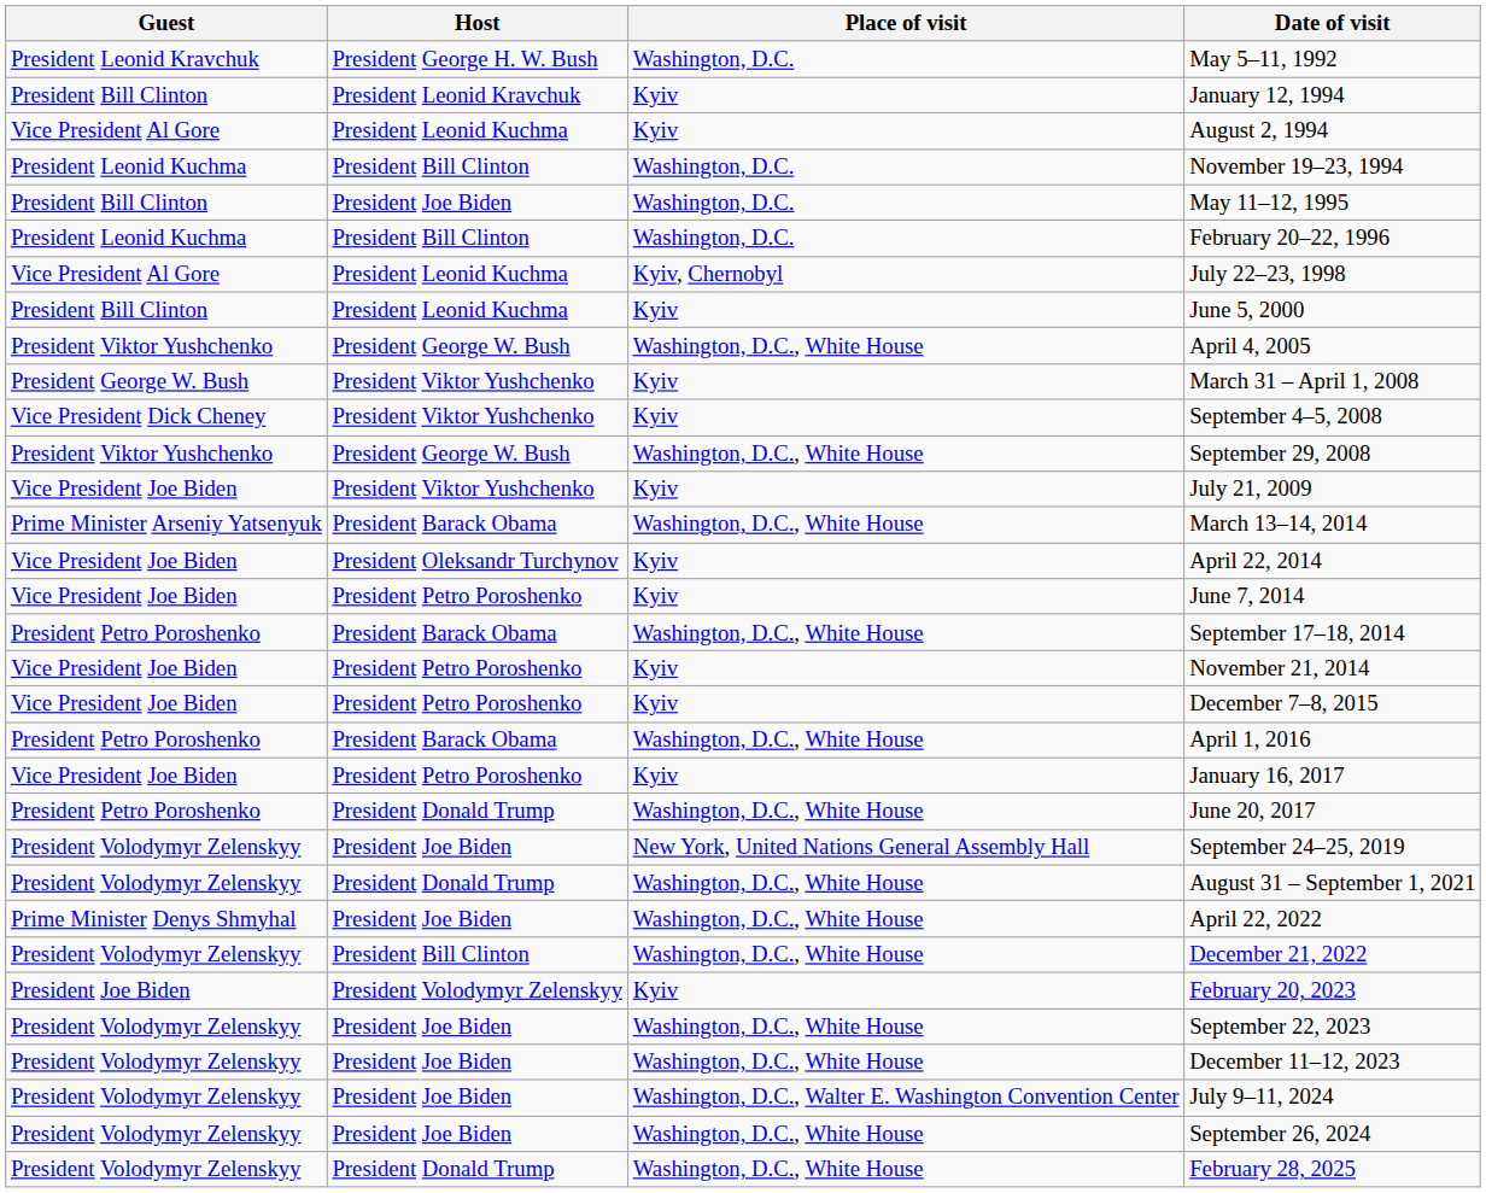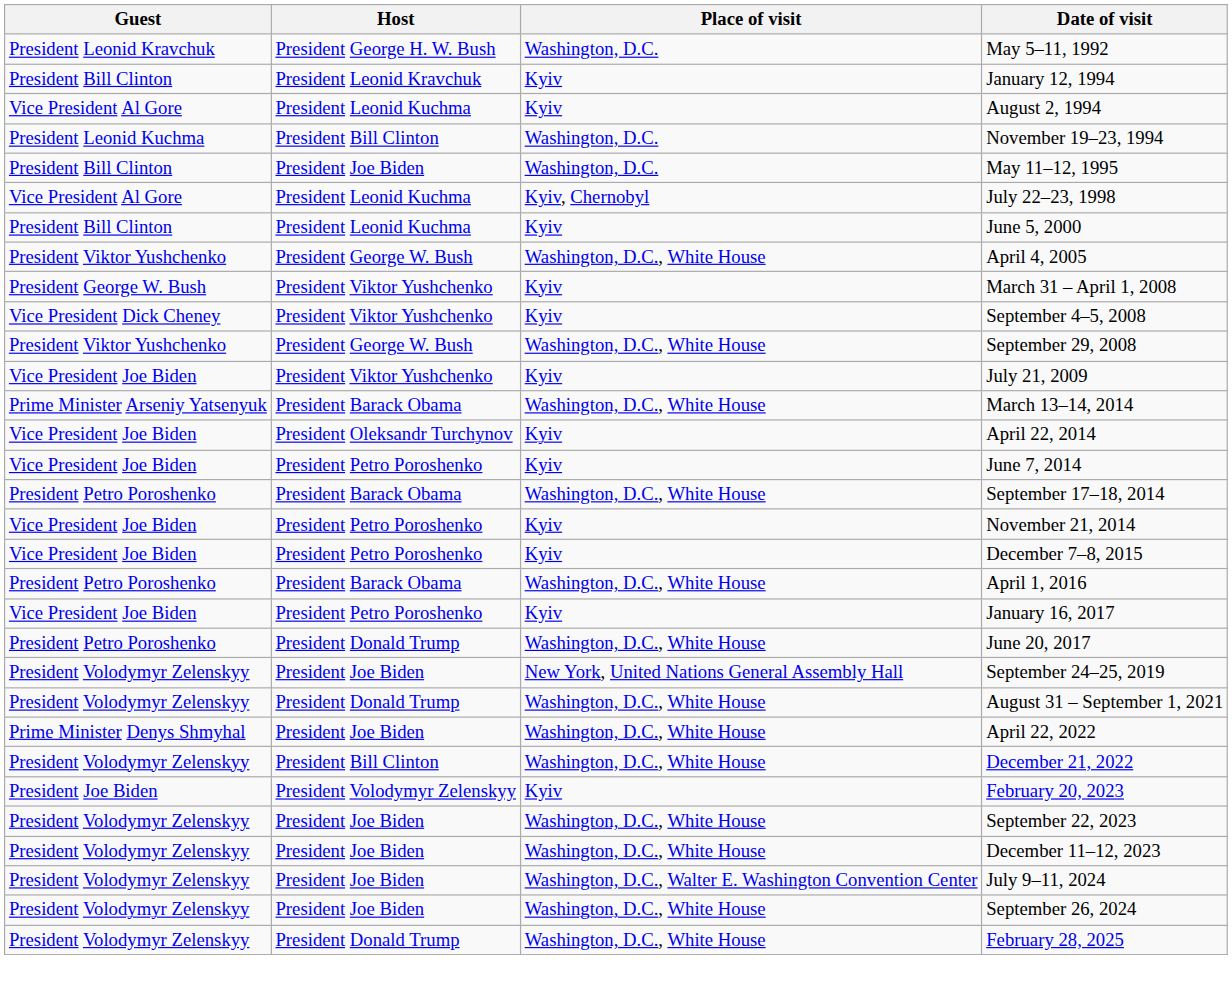 <table class="wikitable">
 <tr>
 <th>Guest</th>
 <th>Host</th>
 <th>Place of visit</th>
 <th>Date of visit</th>
 </tr>
 <tr>
 <td> <a href='#'>President</a> <a href='#'>Leonid Kravchuk</a></td>
 <td> <a href='#'>President</a> <a href='#'>George H. W. Bush</a></td>
 <td><a href='#'>Washington, D.C.</a></td>
 <td>May 5–11, 1992</td>
 </tr>
 <tr>
 <td> <a href='#'>President</a> <a href='#'>Bill Clinton</a></td>
 <td> <a href='#'>President</a> <a href='#'>Leonid Kravchuk</a></td>
 <td><a href='#'>Kyiv</a></td>
 <td>January 12, 1994</td>
 </tr>
 <tr>
 <td> <a href='#'>Vice President</a> <a href='#'>Al Gore</a></td>
 <td> <a href='#'>President</a> <a href='#'>Leonid Kuchma</a></td>
 <td><a href='#'>Kyiv</a></td>
 <td>August 2, 1994</td>
 </tr>
 <tr>
 <td> <a href='#'>President</a> <a href='#'>Leonid Kuchma</a></td>
 <td> <a href='#'>President</a> <a href='#'>Bill Clinton</a></td>
 <td><a href='#'>Washington, D.C.</a></td>
 <td>November 19–23, 1994</td>
 </tr>
 <tr>
 <td> <a href='#'>President</a> <a href='#'>Bill Clinton</a></td>
 <td> <a href='#'>President</a> <a href='#'>Joe Biden</a></td>
 <td><a href='#'>Washington, D.C.</a></td>
 <td>May 11–12, 1995</td>
-</tr>
-<tr>
-<td> <a href='#'>President</a> <a href='#'>Leonid Kuchma</a></td>
-<td> <a href='#'>President</a> <a href='#'>Bill Clinton</a></td>
-<td><a href='#'>Washington, D.C.</a></td>
-<td>February 20–22, 1996</td>
 </tr>
 <tr>
 <td> <a href='#'>Vice President</a> <a href='#'>Al Gore</a></td>
 <td> <a href='#'>President</a> <a href='#'>Leonid Kuchma</a></td>
 <td><a href='#'>Kyiv</a>, <a href='#'>Chernobyl</a></td>
 <td>July 22–23, 1998</td>
 </tr>
 <tr>
 <td> <a href='#'>President</a> <a href='#'>Bill Clinton</a></td>
 <td> <a href='#'>President</a> <a href='#'>Leonid Kuchma</a></td>
 <td><a href='#'>Kyiv</a></td>
 <td>June 5, 2000</td>
 </tr>
 <tr>
 <td> <a href='#'>President</a> <a href='#'>Viktor Yushchenko</a></td>
 <td> <a href='#'>President</a> <a href='#'>George W. Bush</a></td>
 <td><a href='#'>Washington, D.C.</a>, <a href='#'>White House</a></td>
 <td>April 4, 2005</td>
 </tr>
 <tr>
 <td> <a href='#'>President</a> <a href='#'>George W. Bush</a></td>
 <td> <a href='#'>President</a> <a href='#'>Viktor Yushchenko</a></td>
 <td><a href='#'>Kyiv</a></td>
 <td>March 31 – April 1, 2008</td>
 </tr>
 <tr>
 <td> <a href='#'>Vice President</a> <a href='#'>Dick Cheney</a></td>
 <td> <a href='#'>President</a> <a href='#'>Viktor Yushchenko</a></td>
 <td><a href='#'>Kyiv</a></td>
 <td>September 4–5, 2008</td>
 </tr>
 <tr>
 <td> <a href='#'>President</a> <a href='#'>Viktor Yushchenko</a></td>
 <td> <a href='#'>President</a> <a href='#'>George W. Bush</a></td>
 <td><a href='#'>Washington, D.C.</a>, <a href='#'>White House</a></td>
 <td>September 29, 2008</td>
 </tr>
 <tr>
 <td> <a href='#'>Vice President</a> <a href='#'>Joe Biden</a></td>
 <td> <a href='#'>President</a> <a href='#'>Viktor Yushchenko</a></td>
 <td><a href='#'>Kyiv</a></td>
 <td>July 21, 2009</td>
 </tr>
 <tr>
 <td> <a href='#'>Prime Minister</a> <a href='#'>Arseniy Yatsenyuk</a></td>
 <td> <a href='#'>President</a> <a href='#'>Barack Obama</a></td>
 <td><a href='#'>Washington, D.C.</a>, <a href='#'>White House</a></td>
 <td>March 13–14, 2014</td>
 </tr>
 <tr>
 <td> <a href='#'>Vice President</a> <a href='#'>Joe Biden</a></td>
 <td> <a href='#'>President</a> <a href='#'>Oleksandr Turchynov</a></td>
 <td><a href='#'>Kyiv</a></td>
 <td>April 22, 2014</td>
 </tr>
 <tr>
 <td> <a href='#'>Vice President</a> <a href='#'>Joe Biden</a></td>
 <td> <a href='#'>President</a> <a href='#'>Petro Poroshenko</a></td>
 <td><a href='#'>Kyiv</a></td>
 <td>June 7, 2014</td>
 </tr>
 <tr>
 <td> <a href='#'>President</a> <a href='#'>Petro Poroshenko</a></td>
 <td> <a href='#'>President</a> <a href='#'>Barack Obama</a></td>
 <td><a href='#'>Washington, D.C.</a>, <a href='#'>White House</a></td>
 <td>September 17–18, 2014</td>
 </tr>
 <tr>
 <td> <a href='#'>Vice President</a> <a href='#'>Joe Biden</a></td>
 <td> <a href='#'>President</a> <a href='#'>Petro Poroshenko</a></td>
 <td><a href='#'>Kyiv</a></td>
 <td>November 21, 2014</td>
 </tr>
 <tr>
 <td> <a href='#'>Vice President</a> <a href='#'>Joe Biden</a></td>
 <td> <a href='#'>President</a> <a href='#'>Petro Poroshenko</a></td>
 <td><a href='#'>Kyiv</a></td>
 <td>December 7–8, 2015</td>
 </tr>
 <tr>
 <td> <a href='#'>President</a> <a href='#'>Petro Poroshenko</a></td>
 <td> <a href='#'>President</a> <a href='#'>Barack Obama</a></td>
 <td><a href='#'>Washington, D.C.</a>, <a href='#'>White House</a></td>
 <td>April 1, 2016</td>
 </tr>
 <tr>
 <td> <a href='#'>Vice President</a> <a href='#'>Joe Biden</a></td>
 <td> <a href='#'>President</a> <a href='#'>Petro Poroshenko</a></td>
 <td><a href='#'>Kyiv</a></td>
 <td>January 16, 2017</td>
 </tr>
 <tr>
 <td> <a href='#'>President</a> <a href='#'>Petro Poroshenko</a></td>
 <td> <a href='#'>President</a> <a href='#'>Donald Trump</a></td>
 <td><a href='#'>Washington, D.C.</a>, <a href='#'>White House</a></td>
 <td>June 20, 2017</td>
 </tr>
 <tr>
 <td> <a href='#'>President</a> <a href='#'>Volodymyr Zelenskyy</a></td>
 <td> <a href='#'>President</a> <a href='#'>Joe Biden</a></td>
 <td><a href='#'>New York</a>, <a href='#'>United Nations General Assembly Hall</a></td>
 <td>September 24–25, 2019</td>
 </tr>
 <tr>
 <td> <a href='#'>President</a> <a href='#'>Volodymyr Zelenskyy</a></td>
 <td> <a href='#'>President</a> <a href='#'>Donald Trump</a></td>
 <td><a href='#'>Washington, D.C.</a>, <a href='#'>White House</a></td>
 <td>August 31 – September 1, 2021</td>
 </tr>
 <tr>
 <td> <a href='#'>Prime Minister</a> <a href='#'>Denys Shmyhal</a></td>
 <td> <a href='#'>President</a> <a href='#'>Joe Biden</a></td>
 <td><a href='#'>Washington, D.C.</a>, <a href='#'>White House</a></td>
 <td>April 22, 2022</td>
 </tr>
 <tr>
 <td> <a href='#'>President</a> <a href='#'>Volodymyr Zelenskyy</a></td>
 <td> <a href='#'>President</a> <a href='#'>Bill Clinton</a></td>
 <td><a href='#'>Washington, D.C.</a>, <a href='#'>White House</a></td>
 <td><a href='#'>December 21, 2022</a></td>
 </tr>
 <tr>
 <td> <a href='#'>President</a> <a href='#'>Joe Biden</a></td>
 <td> <a href='#'>President</a> <a href='#'>Volodymyr Zelenskyy</a></td>
 <td><a href='#'>Kyiv</a></td>
 <td><a href='#'>February 20, 2023</a></td>
 </tr>
 <tr>
 <td> <a href='#'>President</a> <a href='#'>Volodymyr Zelenskyy</a></td>
 <td> <a href='#'>President</a> <a href='#'>Joe Biden</a></td>
 <td><a href='#'>Washington, D.C.</a>, <a href='#'>White House</a></td>
 <td>September 22, 2023</td>
 </tr>
 <tr>
 <td> <a href='#'>President</a> <a href='#'>Volodymyr Zelenskyy</a></td>
 <td> <a href='#'>President</a> <a href='#'>Joe Biden</a></td>
 <td><a href='#'>Washington, D.C.</a>, <a href='#'>White House</a></td>
 <td>December 11–12, 2023</td>
 </tr>
 <tr>
 <td> <a href='#'>President</a> <a href='#'>Volodymyr Zelenskyy</a></td>
 <td> <a href='#'>President</a> <a href='#'>Joe Biden</a></td>
 <td><a href='#'>Washington, D.C.</a>, <a href='#'>Walter E. Washington Convention Center</a></td>
 <td>July 9–11, 2024</td>
 </tr>
 <tr>
 <td> <a href='#'>President</a> <a href='#'>Volodymyr Zelenskyy</a></td>
 <td> <a href='#'>President</a> <a href='#'>Joe Biden</a></td>
 <td><a href='#'>Washington, D.C.</a>, <a href='#'>White House</a></td>
 <td>September 26, 2024</td>
 </tr>
 <tr>
 <td> <a href='#'>President</a> <a href='#'>Volodymyr Zelenskyy</a></td>
 <td> <a href='#'>President</a> <a href='#'>Donald Trump</a></td>
 <td><a href='#'>Washington, D.C.</a>, <a href='#'>White House</a></td>
 <td><a href='#'>February 28, 2025</a></td>
 </tr>
 </table>
